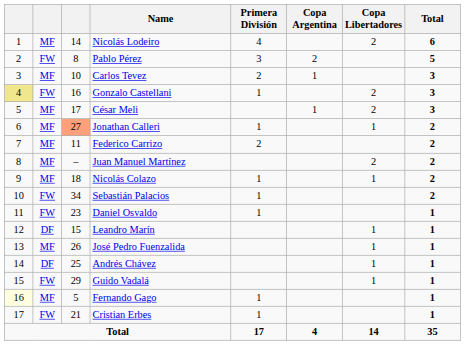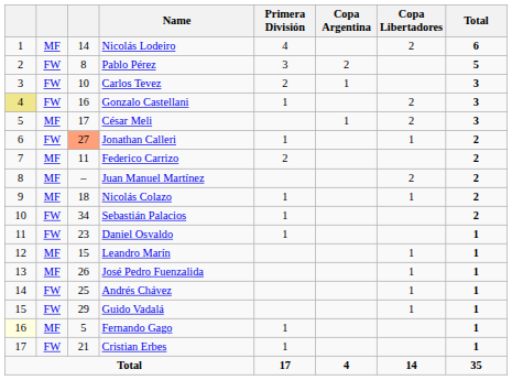 <table class="wikitable sortable" style="font-size: 95%; text-align: center;">
 <tr>
 <th width=35></th>
 <th width=35></th>
 <th width=35></th>
 <th width=200>Name</th>
 <th width=75>Primera División</th>
 <th width= 75>Copa Argentina</th>
 <th width= 75>Copa Libertadores</th>
 <th width= 75>Total</th>
 </tr>
 <tr>
 <td>1</td>
 <td><a href='#'>MF</a></td>
 <td>14</td>
 <td align=left> <a href='#'>Nicolás Lodeiro</a></td>
 <td>4</td>
 <td></td>
 <td>2</td>
 <td><strong>6</strong></td>
 </tr>
 <tr>
 <td>2</td>
 <td><a href='#'>FW</a></td>
 <td>8</td>
 <td align=left> <a href='#'>Pablo Pérez</a></td>
 <td>3</td>
 <td>2</td>
 <td></td>
 <td><strong>5</strong></td>
 </tr>
 <tr>
 <td>3</td>
-<td><a href='#'>MF</a></td>
+<td><a href='#'>FW</a></td>
 <td>10</td>
 <td align=left> <a href='#'>Carlos Tevez</a></td>
 <td>2</td>
 <td>1</td>
 <td></td>
 <td><strong>3</strong></td>
 </tr>
 <tr>
 <td style="background: khaki;">4</td>
 <td><a href='#'>FW</a></td>
 <td>16</td>
 <td align=left> <a href='#'>Gonzalo Castellani</a></td>
 <td>1</td>
 <td></td>
 <td>2</td>
 <td><strong>3</strong></td>
 </tr>
 <tr>
 <td>5</td>
 <td><a href='#'>MF</a></td>
 <td>17</td>
 <td align=left> <a href='#'>César Meli</a></td>
 <td></td>
 <td>1</td>
 <td>2</td>
 <td><strong>3</strong></td>
 </tr>
 <tr>
 <td>6</td>
-<td><a href='#'>MF</a></td>
+<td><a href='#'>FW</a></td>
 <td style="background: lightsalmon;">27</td>
 <td align=left> <a href='#'>Jonathan Calleri</a></td>
 <td>1</td>
 <td></td>
 <td>1</td>
 <td><strong>2</strong></td>
 </tr>
 <tr>
 <td>7</td>
 <td><a href='#'>MF</a></td>
 <td>11</td>
 <td align=left> <a href='#'>Federico Carrizo</a></td>
 <td>2</td>
 <td></td>
 <td></td>
 <td><strong>2</strong></td>
 </tr>
 <tr>
 <td>8</td>
 <td><a href='#'>MF</a></td>
 <td>–</td>
 <td align=left> <a href='#'>Juan Manuel Martínez</a></td>
 <td></td>
 <td></td>
 <td>2</td>
 <td><strong>2</strong></td>
 </tr>
 <tr>
 <td>9</td>
 <td><a href='#'>MF</a></td>
 <td>18</td>
 <td align=left> <a href='#'>Nicolás Colazo</a></td>
 <td>1</td>
 <td></td>
 <td>1</td>
 <td><strong>2</strong></td>
 </tr>
 <tr>
 <td>10</td>
 <td><a href='#'>FW</a></td>
 <td>34</td>
 <td align=left> <a href='#'>Sebastián Palacios</a></td>
 <td>1</td>
 <td></td>
 <td></td>
 <td><strong>2</strong></td>
 </tr>
 <tr>
 <td>11</td>
 <td><a href='#'>FW</a></td>
 <td>23</td>
 <td align=left> <a href='#'>Daniel Osvaldo</a></td>
 <td>1</td>
 <td></td>
 <td></td>
 <td><strong>1</strong></td>
 </tr>
 <tr>
 <td>12</td>
-<td><a href='#'>DF</a></td>
+<td><a href='#'>MF</a></td>
 <td>15</td>
 <td align=left> <a href='#'>Leandro Marín</a></td>
 <td></td>
 <td></td>
 <td>1</td>
 <td><strong>1</strong></td>
 </tr>
 <tr>
 <td>13</td>
 <td><a href='#'>MF</a></td>
 <td>26</td>
 <td align=left> <a href='#'>José Pedro Fuenzalida</a></td>
 <td></td>
 <td></td>
 <td>1</td>
 <td><strong>1</strong></td>
 </tr>
 <tr>
 <td>14</td>
-<td><a href='#'>DF</a></td>
+<td><a href='#'>FW</a></td>
 <td>25</td>
 <td align=left> <a href='#'>Andrés Chávez</a></td>
 <td></td>
 <td></td>
 <td>1</td>
 <td><strong>1</strong></td>
 </tr>
 <tr>
 <td>15</td>
 <td><a href='#'>FW</a></td>
 <td>29</td>
 <td align=left> <a href='#'>Guido Vadalá</a></td>
 <td></td>
 <td></td>
 <td>1</td>
 <td><strong>1</strong></td>
 </tr>
 <tr>
 <td style="background: lightyellow;">16</td>
 <td><a href='#'>MF</a></td>
 <td>5</td>
 <td align=left> <a href='#'>Fernando Gago</a></td>
 <td>1</td>
 <td></td>
 <td></td>
 <td><strong>1</strong></td>
 </tr>
 <tr>
 <td>17</td>
 <td><a href='#'>FW</a></td>
 <td>21</td>
 <td align=left> <a href='#'>Cristian Erbes</a></td>
 <td>1</td>
 <td></td>
 <td></td>
 <td><strong>1</strong></td>
 </tr>
 <tr>
 <td colspan=4><strong>Total</strong></td>
 <td><strong>17</strong></td>
 <td><strong>4</strong></td>
 <td><strong>14</strong></td>
 <td><strong>35</strong></td>
 </tr>
 </table>
